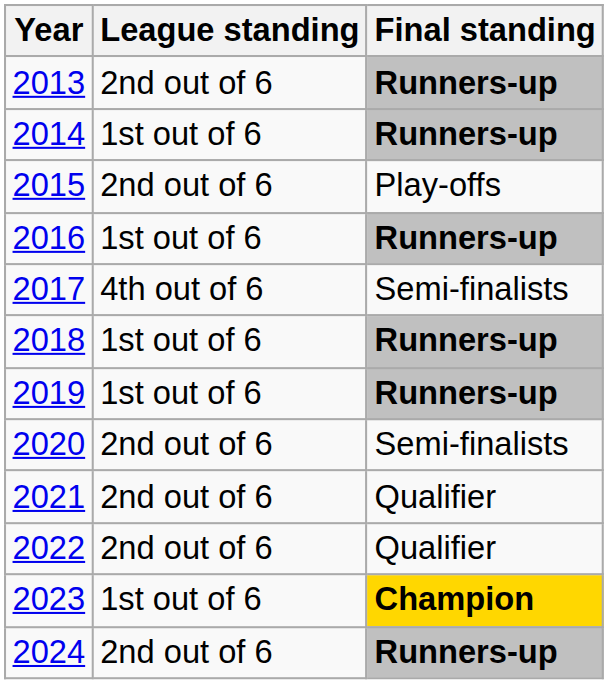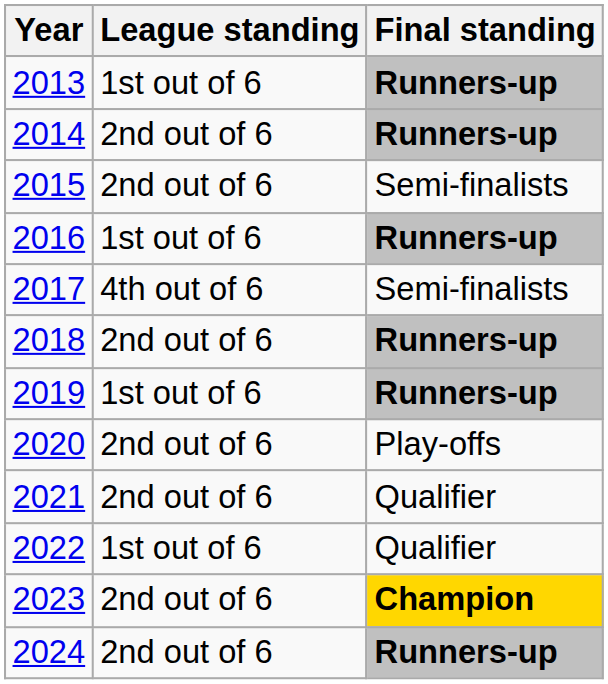 <table class="wikitable">
 <tr>
 <th>Year</th>
 <th>League standing</th>
 <th>Final standing</th>
 </tr>
 <tr>
 <td><a href='#'>2013</a></td>
-<td>2nd out of 6</td>
+<td>1st out of 6</td>
 <td style="background: Silver;"><strong>Runners-up</strong></td>
 </tr>
 <tr>
 <td><a href='#'>2014</a></td>
-<td>1st out of 6</td>
+<td>2nd out of 6</td>
 <td style="background: Silver;"><strong>Runners-up</strong></td>
 </tr>
 <tr>
 <td><a href='#'>2015</a></td>
 <td>2nd out of 6</td>
-<td>Play-offs</td>
+<td>Semi-finalists</td>
 </tr>
 <tr>
 <td><a href='#'>2016</a></td>
 <td>1st out of 6</td>
 <td style= "background: Silver;"><strong>Runners-up</strong></td>
 </tr>
 <tr>
 <td><a href='#'>2017</a></td>
 <td>4th out of 6</td>
 <td>Semi-finalists</td>
 </tr>
 <tr>
 <td><a href='#'>2018</a></td>
-<td>1st out of 6</td>
+<td>2nd out of 6</td>
 <td style="background: Silver;"><strong>Runners-up</strong></td>
 </tr>
 <tr>
 <td><a href='#'>2019</a></td>
 <td>1st out of 6</td>
 <td style="background: Silver;"><strong>Runners-up</strong></td>
 </tr>
 <tr>
 <td><a href='#'>2020</a></td>
 <td>2nd out of 6</td>
-<td>Semi-finalists</td>
+<td>Play-offs</td>
 </tr>
 <tr>
 <td><a href='#'>2021</a></td>
 <td>2nd out of 6</td>
 <td>Qualifier</td>
 </tr>
 <tr>
 <td><a href='#'>2022</a></td>
-<td>2nd out of 6</td>
+<td>1st out of 6</td>
 <td>Qualifier</td>
 </tr>
 <tr>
 <td><a href='#'>2023</a></td>
-<td>1st out of 6</td>
+<td>2nd out of 6</td>
 <td style= "background: gold;"><strong>Champion</strong></td>
 </tr>
 <tr>
 <td><a href='#'>2024</a></td>
 <td>2nd out of 6</td>
 <td style="background: Silver;"><strong>Runners-up</strong></td>
 </tr>
 </table>
